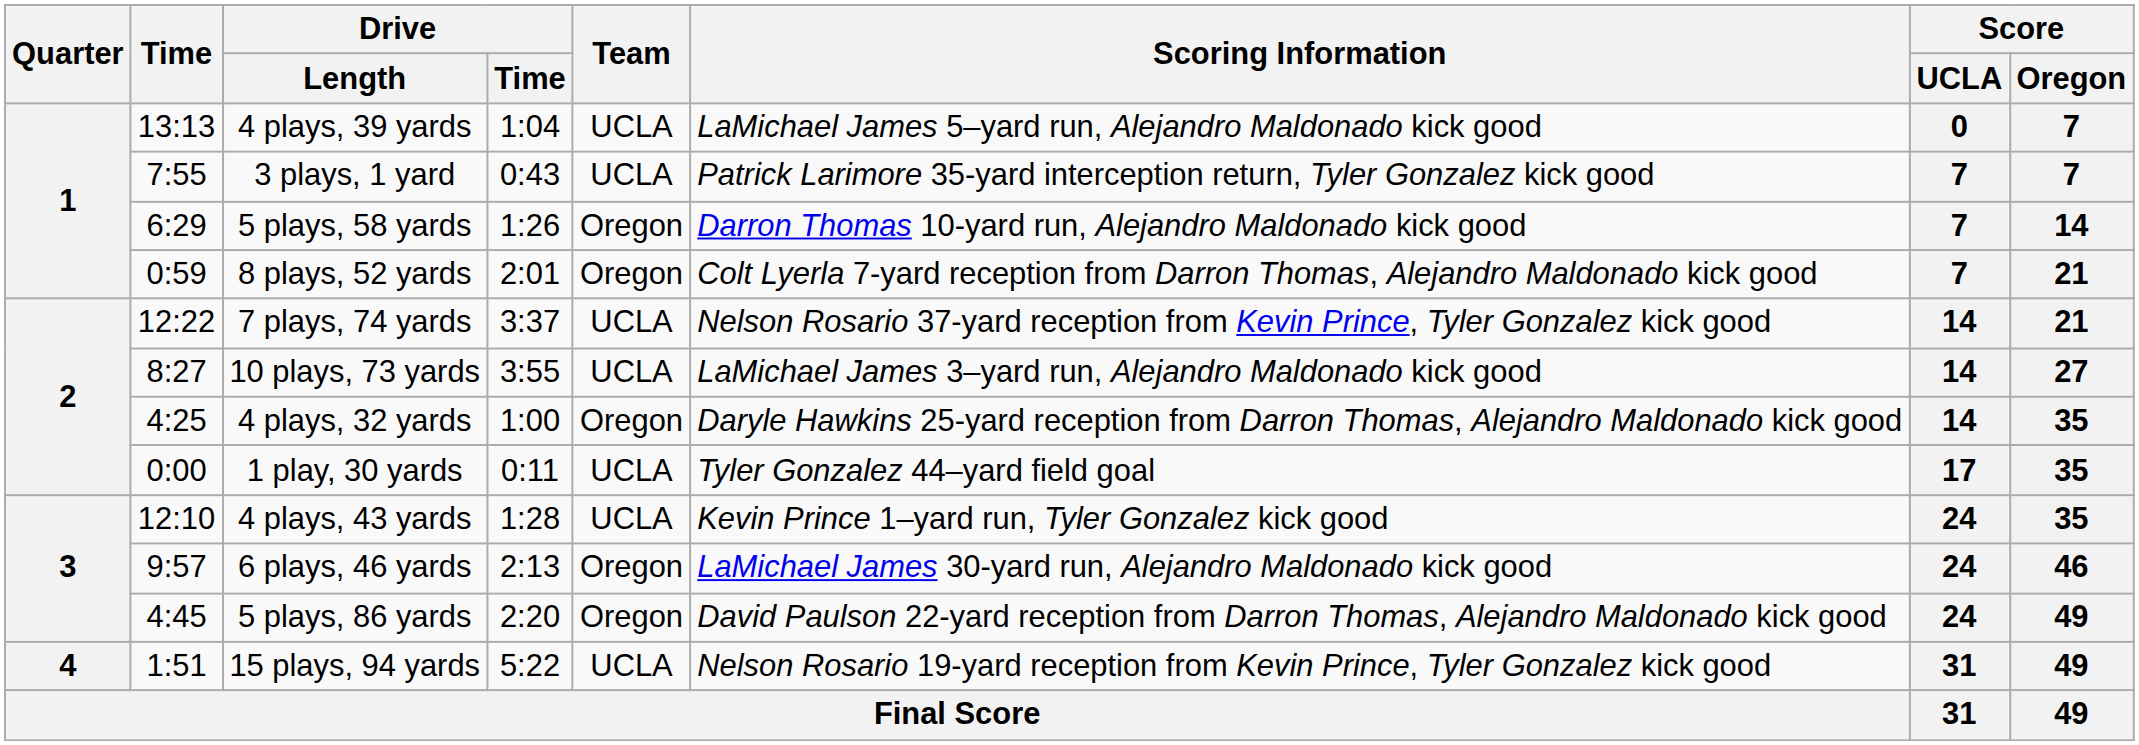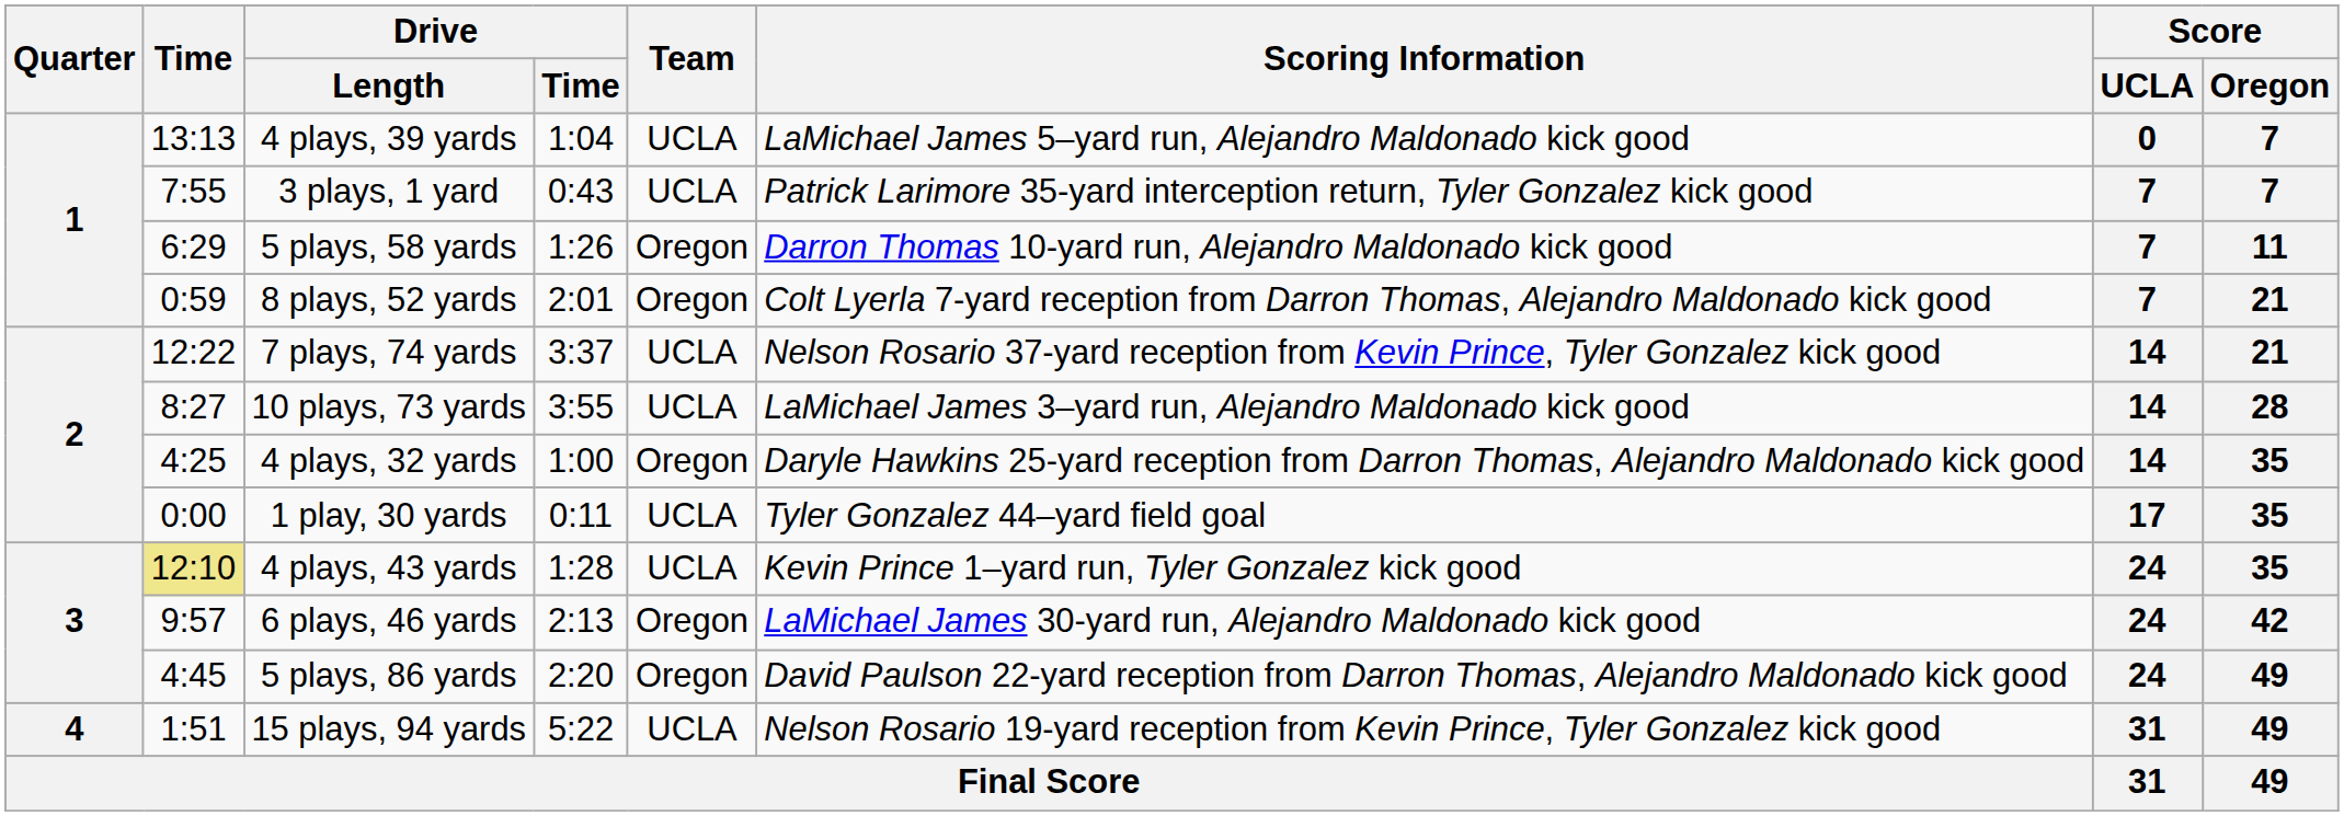 <table class=wikitable style="text-align:center;">
 <tr>
 <th rowspan=2>Quarter</th>
 <th rowspan=2>Time</th>
 <th colspan=2>Drive</th>
 <th rowspan=2>Team</th>
 <th rowspan=2>Scoring Information</th>
 <th colspan=2>Score</th>
 </tr>
 <tr>
 <th>Length</th>
 <th>Time</th>
 <th>UCLA</th>
 <th>Oregon</th>
 </tr>
 <tr>
 <th rowspan=4>1</th>
 <td>13:13</td>
 <td>4 plays, 39 yards</td>
 <td>1:04</td>
 <td>UCLA</td>
 <td align=left><em>LaMichael James</em> 5–yard run, <em>Alejandro Maldonado</em> kick good</td>
 <th>0</th>
 <th>7</th>
 </tr>
 <tr>
 <td>7:55</td>
 <td>3 plays, 1 yard</td>
 <td>0:43</td>
 <td>UCLA</td>
 <td align=left><em>Patrick Larimore</em> 35-yard interception return, <em>Tyler Gonzalez</em> kick good</td>
 <th>7</th>
 <th>7</th>
 </tr>
 <tr>
 <td>6:29</td>
 <td>5 plays, 58 yards</td>
 <td>1:26</td>
 <td>Oregon</td>
 <td align=left><em><a href='#'>Darron Thomas</a></em> 10-yard run, <em>Alejandro Maldonado</em> kick good</td>
 <th>7</th>
-<th>14</th>
+<th>11</th>
 </tr>
 <tr>
 <td>0:59</td>
 <td>8 plays, 52 yards</td>
 <td>2:01</td>
 <td>Oregon</td>
 <td align=left><em>Colt Lyerla</em> 7-yard reception from <em>Darron Thomas</em>, <em>Alejandro Maldonado</em> kick good</td>
 <th>7</th>
 <th>21</th>
 </tr>
 <tr>
 <th rowspan=4>2</th>
 <td>12:22</td>
 <td>7 plays, 74 yards</td>
 <td>3:37</td>
 <td>UCLA</td>
 <td align=left><em>Nelson Rosario</em> 37-yard reception from <em><a href='#'>Kevin Prince</a></em>, <em>Tyler Gonzalez</em> kick good</td>
 <th>14</th>
 <th>21</th>
 </tr>
 <tr>
 <td>8:27</td>
 <td>10 plays, 73 yards</td>
 <td>3:55</td>
 <td>UCLA</td>
 <td align=left><em>LaMichael James</em> 3–yard run, <em>Alejandro Maldonado</em> kick good</td>
 <th>14</th>
-<th>27</th>
+<th>28</th>
 </tr>
 <tr>
 <td>4:25</td>
 <td>4 plays, 32 yards</td>
 <td>1:00</td>
 <td>Oregon</td>
 <td align=left><em>Daryle Hawkins</em> 25-yard reception from <em>Darron Thomas</em>, <em>Alejandro Maldonado</em> kick good</td>
 <th>14</th>
 <th>35</th>
 </tr>
 <tr>
 <td>0:00</td>
 <td>1 play, 30 yards</td>
 <td>0:11</td>
 <td>UCLA</td>
 <td align=left><em>Tyler Gonzalez </em> 44–yard field goal</td>
 <th>17</th>
 <th>35</th>
 </tr>
 <tr>
 <th rowspan=3>3</th>
-<td>12:10</td>
+<td style="background: khaki;">12:10</td>
 <td>4 plays, 43 yards</td>
 <td>1:28</td>
 <td>UCLA</td>
 <td align=left><em>Kevin Prince</em> 1–yard run, <em>Tyler Gonzalez </em> kick good</td>
 <th>24</th>
 <th>35</th>
 </tr>
 <tr>
 <td>9:57</td>
 <td>6 plays, 46 yards</td>
 <td>2:13</td>
 <td>Oregon</td>
 <td align=left><em><a href='#'>LaMichael James</a></em> 30-yard run, <em>Alejandro Maldonado</em> kick good</td>
 <th>24</th>
-<th>46</th>
+<th>42</th>
 </tr>
 <tr>
 <td>4:45</td>
 <td>5 plays, 86 yards</td>
 <td>2:20</td>
 <td>Oregon</td>
 <td align=left><em>David Paulson</em> 22-yard reception from <em>Darron Thomas</em>, <em>Alejandro Maldonado</em> kick good</td>
 <th>24</th>
 <th>49</th>
 </tr>
 <tr>
 <th rowspan=1>4</th>
 <td>1:51</td>
 <td>15 plays, 94 yards</td>
 <td>5:22</td>
 <td>UCLA</td>
 <td align=left><em>Nelson Rosario</em> 19-yard reception from <em>Kevin Prince</em>, <em>Tyler Gonzalez</em> kick good</td>
 <th>31</th>
 <th>49</th>
 </tr>
 <tr>
 <th colspan=6>Final Score</th>
 <th>31</th>
 <th>49</th>
 </tr>
 </table>
